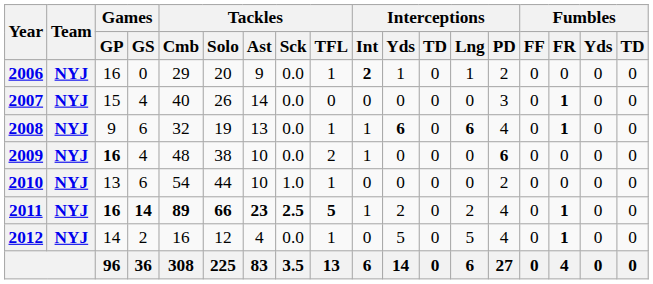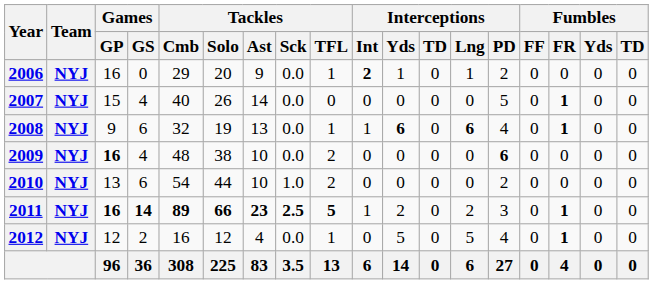 <table class="wikitable" style="text-align:center">
 <tr>
 <th rowspan="2">Year</th>
 <th rowspan="2">Team</th>
 <th colspan="2">Games</th>
 <th colspan="5">Tackles</th>
 <th colspan="5">Interceptions</th>
 <th colspan="4">Fumbles</th>
 </tr>
 <tr>
 <th>GP</th>
 <th>GS</th>
 <th>Cmb</th>
 <th>Solo</th>
 <th>Ast</th>
 <th>Sck</th>
 <th>TFL</th>
 <th>Int</th>
 <th>Yds</th>
 <th>TD</th>
 <th>Lng</th>
 <th>PD</th>
 <th>FF</th>
 <th>FR</th>
 <th>Yds</th>
 <th>TD</th>
 </tr>
 <tr>
 <th><a href='#'>2006</a></th>
 <th><a href='#'>NYJ</a></th>
 <td>16</td>
 <td>0</td>
 <td>29</td>
 <td>20</td>
 <td>9</td>
 <td>0.0</td>
 <td>1</td>
 <td><strong>2</strong></td>
 <td>1</td>
 <td>0</td>
 <td>1</td>
 <td>2</td>
 <td>0</td>
 <td>0</td>
 <td>0</td>
 <td>0</td>
 </tr>
 <tr>
 <th><a href='#'>2007</a></th>
 <th><a href='#'>NYJ</a></th>
 <td>15</td>
 <td>4</td>
 <td>40</td>
 <td>26</td>
 <td>14</td>
 <td>0.0</td>
 <td>0</td>
 <td>0</td>
 <td>0</td>
 <td>0</td>
 <td>0</td>
-<td>3</td>
+<td>5</td>
 <td>0</td>
 <td><strong>1</strong></td>
 <td>0</td>
 <td>0</td>
 </tr>
 <tr>
 <th><a href='#'>2008</a></th>
 <th><a href='#'>NYJ</a></th>
 <td>9</td>
 <td>6</td>
 <td>32</td>
 <td>19</td>
 <td>13</td>
 <td>0.0</td>
 <td>1</td>
 <td>1</td>
 <td><strong>6</strong></td>
 <td>0</td>
 <td><strong>6</strong></td>
 <td>4</td>
 <td>0</td>
 <td><strong>1</strong></td>
 <td>0</td>
 <td>0</td>
 </tr>
 <tr>
 <th><a href='#'>2009</a></th>
 <th><a href='#'>NYJ</a></th>
 <td><strong>16</strong></td>
 <td>4</td>
 <td>48</td>
 <td>38</td>
 <td>10</td>
 <td>0.0</td>
 <td>2</td>
-<td>1</td>
+<td>0</td>
 <td>0</td>
 <td>0</td>
 <td>0</td>
 <td><strong>6</strong></td>
 <td>0</td>
 <td>0</td>
 <td>0</td>
 <td>0</td>
 </tr>
 <tr>
 <th><a href='#'>2010</a></th>
 <th><a href='#'>NYJ</a></th>
 <td>13</td>
 <td>6</td>
 <td>54</td>
 <td>44</td>
 <td>10</td>
 <td>1.0</td>
-<td>1</td>
+<td>2</td>
 <td>0</td>
 <td>0</td>
 <td>0</td>
 <td>0</td>
 <td>2</td>
 <td>0</td>
 <td>0</td>
 <td>0</td>
 <td>0</td>
 </tr>
 <tr>
 <th><a href='#'>2011</a></th>
 <th><a href='#'>NYJ</a></th>
 <td><strong>16</strong></td>
 <td><strong>14</strong></td>
 <td><strong>89</strong></td>
 <td><strong>66</strong></td>
 <td><strong>23</strong></td>
 <td><strong>2.5</strong></td>
 <td><strong>5</strong></td>
 <td>1</td>
 <td>2</td>
 <td>0</td>
 <td>2</td>
-<td>4</td>
+<td>3</td>
 <td>0</td>
 <td><strong>1</strong></td>
 <td>0</td>
 <td>0</td>
 </tr>
 <tr>
 <th><a href='#'>2012</a></th>
 <th><a href='#'>NYJ</a></th>
-<td>14</td>
+<td>12</td>
 <td>2</td>
 <td>16</td>
 <td>12</td>
 <td>4</td>
 <td>0.0</td>
 <td>1</td>
 <td>0</td>
 <td>5</td>
 <td>0</td>
 <td>5</td>
 <td>4</td>
 <td>0</td>
 <td><strong>1</strong></td>
 <td>0</td>
 <td>0</td>
 </tr>
 <tr>
 <th colspan="2"></th>
 <th>96</th>
 <th>36</th>
 <th>308</th>
 <th>225</th>
 <th>83</th>
 <th>3.5</th>
 <th>13</th>
 <th>6</th>
 <th>14</th>
 <th>0</th>
 <th>6</th>
 <th>27</th>
 <th>0</th>
 <th>4</th>
 <th>0</th>
 <th>0</th>
 </tr>
 </table>
